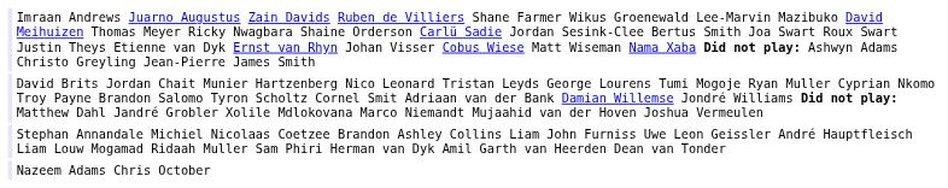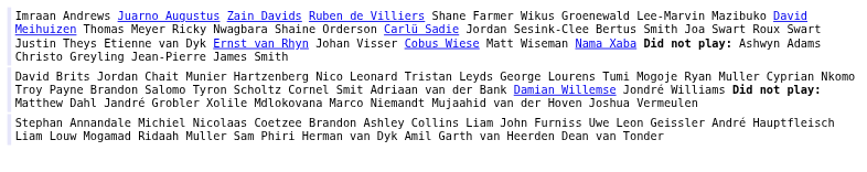 <table cellpadding="2" style="border: 1px solid white; font-size:90%;">
 <tr>
 <td style="text-align:right;" bgcolor="lavender"></td>
 <td style="text-align:left;">Imraan Andrews <a href='#'>Juarno Augustus</a> <a href='#'>Zain Davids</a> <a href='#'>Ruben de Villiers</a> Shane Farmer Wikus Groenewald Lee-Marvin Mazibuko <a href='#'>David Meihuizen</a> Thomas Meyer Ricky Nwagbara Shaine Orderson <a href='#'>Carlü Sadie</a> Jordan Sesink-Clee Bertus Smith Joa Swart Roux Swart Justin Theys Etienne van Dyk <a href='#'>Ernst van Rhyn</a> Johan Visser <a href='#'>Cobus Wiese</a> Matt Wiseman <a href='#'>Nama Xaba</a> <strong>Did not play:</strong> Ashwyn Adams Christo Greyling Jean-Pierre James Smith</td>
 </tr>
 <tr>
 <td style="text-align:right;" bgcolor="lavender"></td>
 <td style="text-align:left;">David Brits Jordan Chait Munier Hartzenberg Nico Leonard Tristan Leyds George Lourens Tumi Mogoje Ryan Muller Cyprian Nkomo Troy Payne Brandon Salomo Tyron Scholtz Cornel Smit Adriaan van der Bank <a href='#'>Damian Willemse</a> Jondré Williams <strong>Did not play:</strong> Matthew Dahl Jandré Grobler Xolile Mdlokovana Marco Niemandt Mujaahid van der Hoven Joshua Vermeulen</td>
 </tr>
 <tr>
 <td style="text-align:right;" bgcolor="lavender"></td>
 <td style="text-align:left;">Stephan Annandale Michiel Nicolaas Coetzee Brandon Ashley Collins Liam John Furniss Uwe Leon Geissler André Hauptfleisch Liam Louw Mogamad Ridaah Muller Sam Phiri Herman van Dyk Amil Garth van Heerden Dean van Tonder</td>
 </tr>
-<tr>
-<td style="text-align:right;" bgcolor="lavender"></td>
-<td style="text-align:left;">Nazeem Adams Chris October</td>
-</tr>
 </table>
